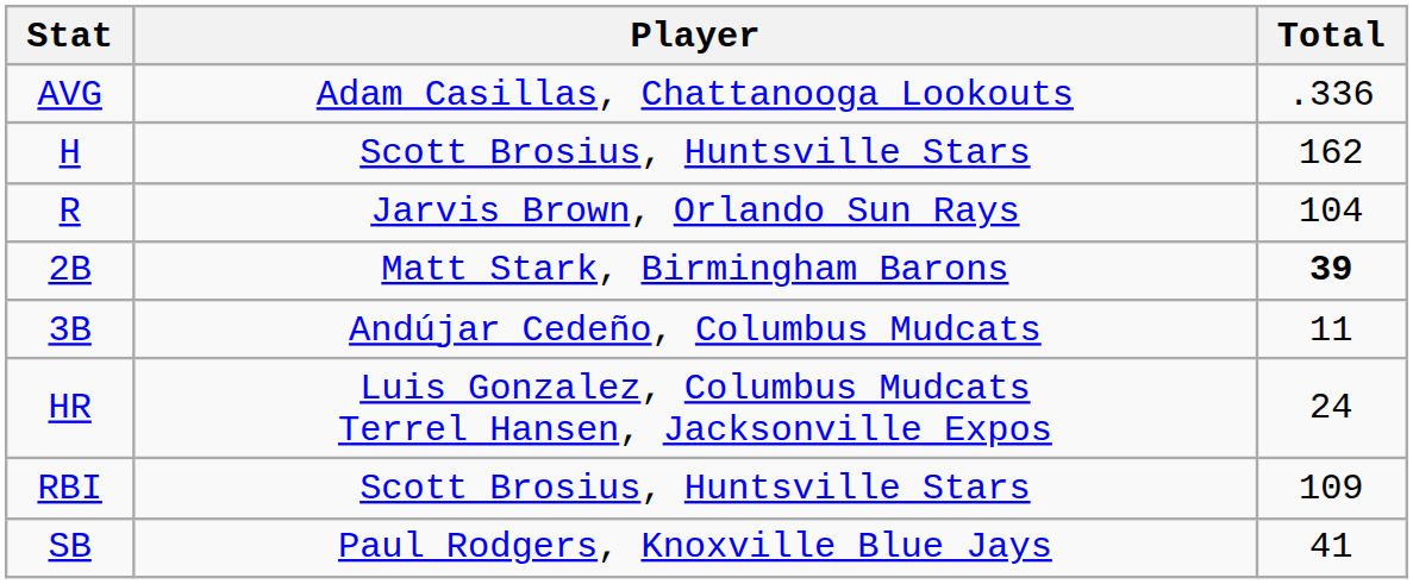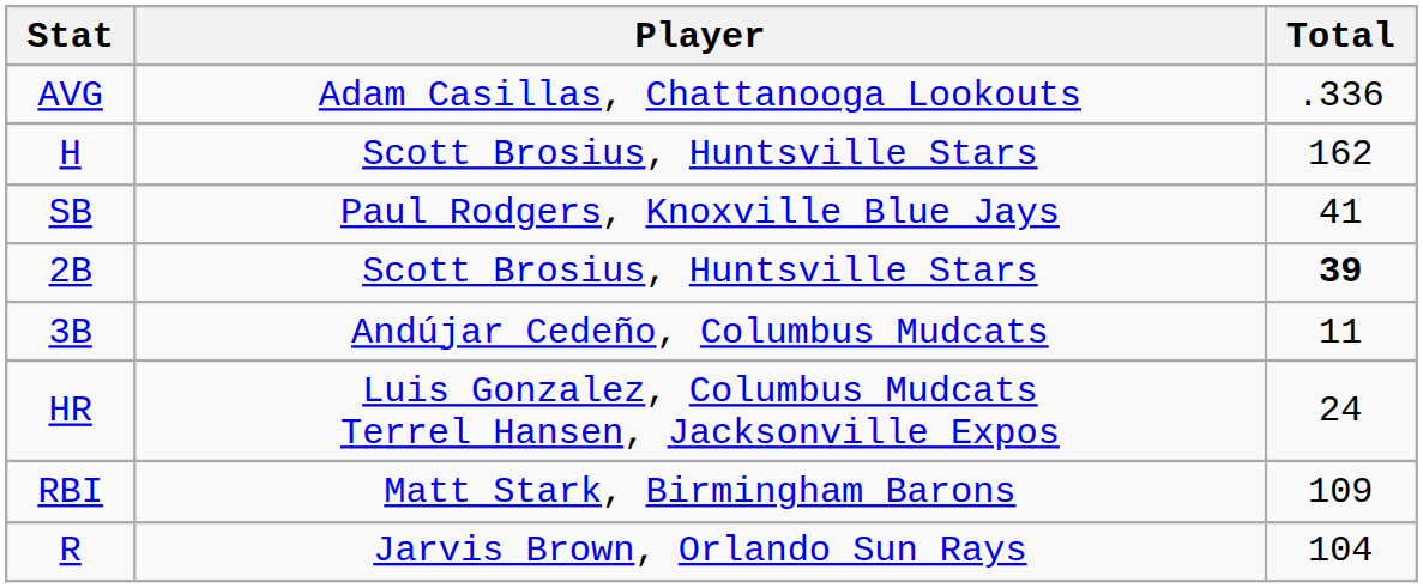 <table class="wikitable" width="40%" style="text-align:center;">
 <tr>
 <th width="5%">Stat</th>
 <th width="60%">Player</th>
 <th width="5%">Total</th>
 </tr>
 <tr>
 <td><a href='#'>AVG</a></td>
 <td><a href='#'>Adam Casillas</a>, <a href='#'>Chattanooga Lookouts</a></td>
 <td>.336</td>
 </tr>
 <tr>
 <td><a href='#'>H</a></td>
 <td><a href='#'>Scott Brosius</a>, <a href='#'>Huntsville Stars</a></td>
 <td>162</td>
 </tr>
 <tr>
-<td><a href='#'>R</a></td>
-<td><a href='#'>Jarvis Brown</a>, <a href='#'>Orlando Sun Rays</a></td>
-<td>104</td>
+<td><a href='#'>SB</a></td>
+<td><a href='#'>Paul Rodgers</a>, <a href='#'>Knoxville Blue Jays</a></td>
+<td>41</td>
 </tr>
 <tr>
 <td><a href='#'>2B</a></td>
-<td><a href='#'>Matt Stark</a>, <a href='#'>Birmingham Barons</a></td>
+<td><a href='#'>Scott Brosius</a>, <a href='#'>Huntsville Stars</a></td>
 <td><strong>39</strong></td>
 </tr>
 <tr>
 <td><a href='#'>3B</a></td>
 <td><a href='#'>Andújar Cedeño</a>, <a href='#'>Columbus Mudcats</a></td>
 <td>11</td>
 </tr>
 <tr>
 <td><a href='#'>HR</a></td>
 <td><a href='#'>Luis Gonzalez</a>, <a href='#'>Columbus Mudcats</a> <br> <a href='#'>Terrel Hansen</a>, <a href='#'>Jacksonville Expos</a></td>
 <td>24</td>
 </tr>
 <tr>
 <td><a href='#'>RBI</a></td>
-<td><a href='#'>Scott Brosius</a>, <a href='#'>Huntsville Stars</a></td>
+<td><a href='#'>Matt Stark</a>, <a href='#'>Birmingham Barons</a></td>
 <td>109</td>
 </tr>
 <tr>
-<td><a href='#'>SB</a></td>
-<td><a href='#'>Paul Rodgers</a>, <a href='#'>Knoxville Blue Jays</a></td>
-<td>41</td>
+<td><a href='#'>R</a></td>
+<td><a href='#'>Jarvis Brown</a>, <a href='#'>Orlando Sun Rays</a></td>
+<td>104</td>
 </tr>
 </table>
